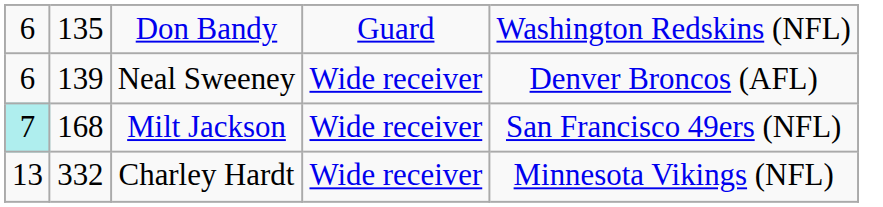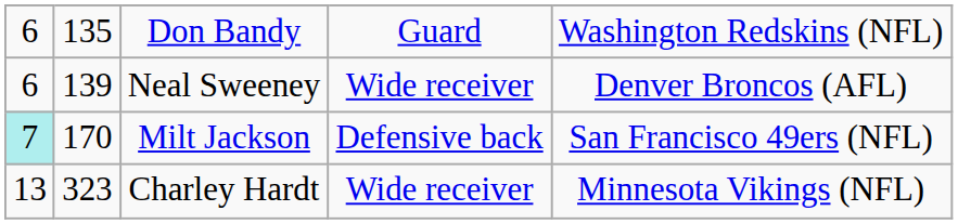 <table class="wikitable" style="text-align:center">
 <tr>
 <td>6</td>
 <td>135</td>
 <td><a href='#'>Don Bandy</a></td>
 <td><a href='#'>Guard</a></td>
 <td><a href='#'>Washington Redskins</a> (NFL)</td>
 </tr>
 <tr>
 <td>6</td>
 <td>139</td>
 <td>Neal Sweeney</td>
 <td><a href='#'>Wide receiver</a></td>
 <td><a href='#'>Denver Broncos</a> (AFL)</td>
 </tr>
 <tr>
 <td style="background: paleturquoise;">7</td>
-<td>168</td>
+<td>170</td>
 <td><a href='#'>Milt Jackson</a></td>
-<td><a href='#'>Wide receiver</a></td>
+<td><a href='#'>Defensive back</a></td>
 <td><a href='#'>San Francisco 49ers</a> (NFL)</td>
 </tr>
 <tr>
 <td>13</td>
-<td>332</td>
+<td>323</td>
 <td>Charley Hardt</td>
 <td><a href='#'>Wide receiver</a></td>
 <td><a href='#'>Minnesota Vikings</a> (NFL)</td>
 </tr>
 </table>
